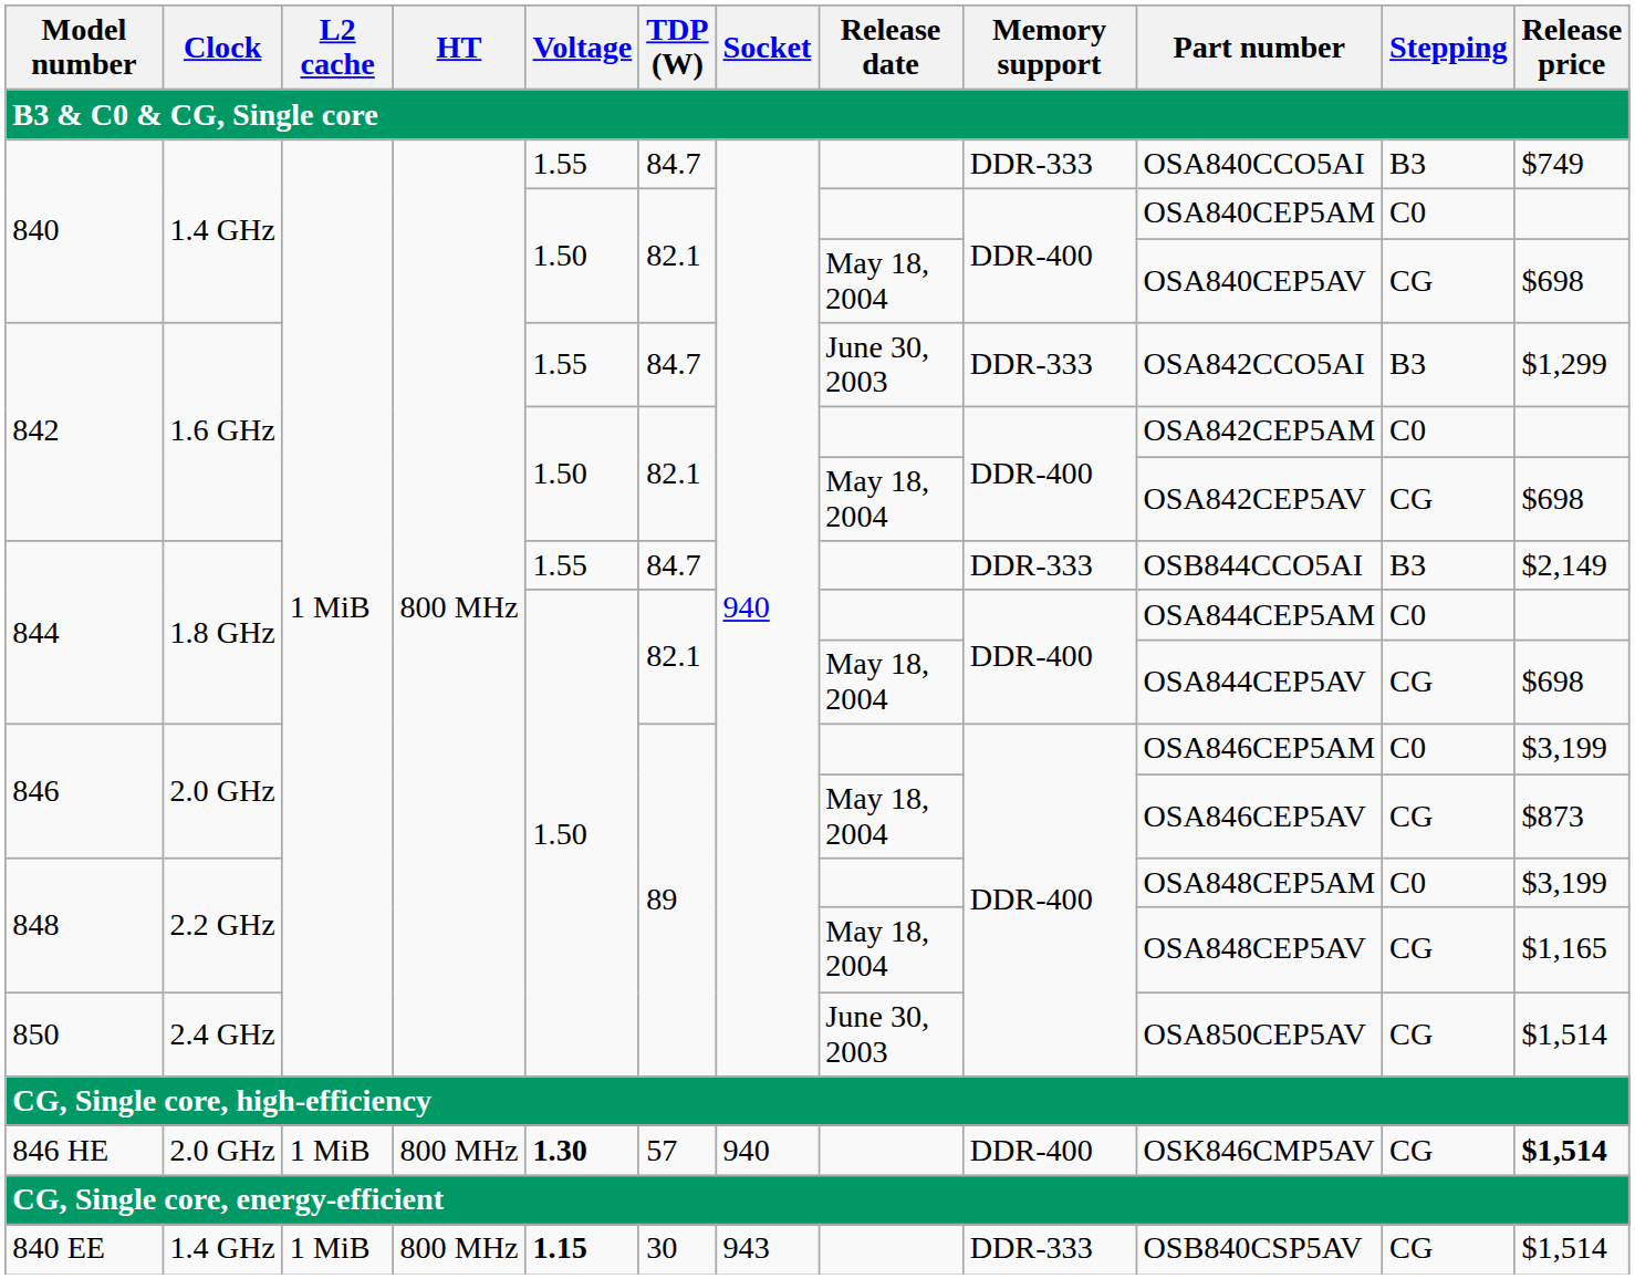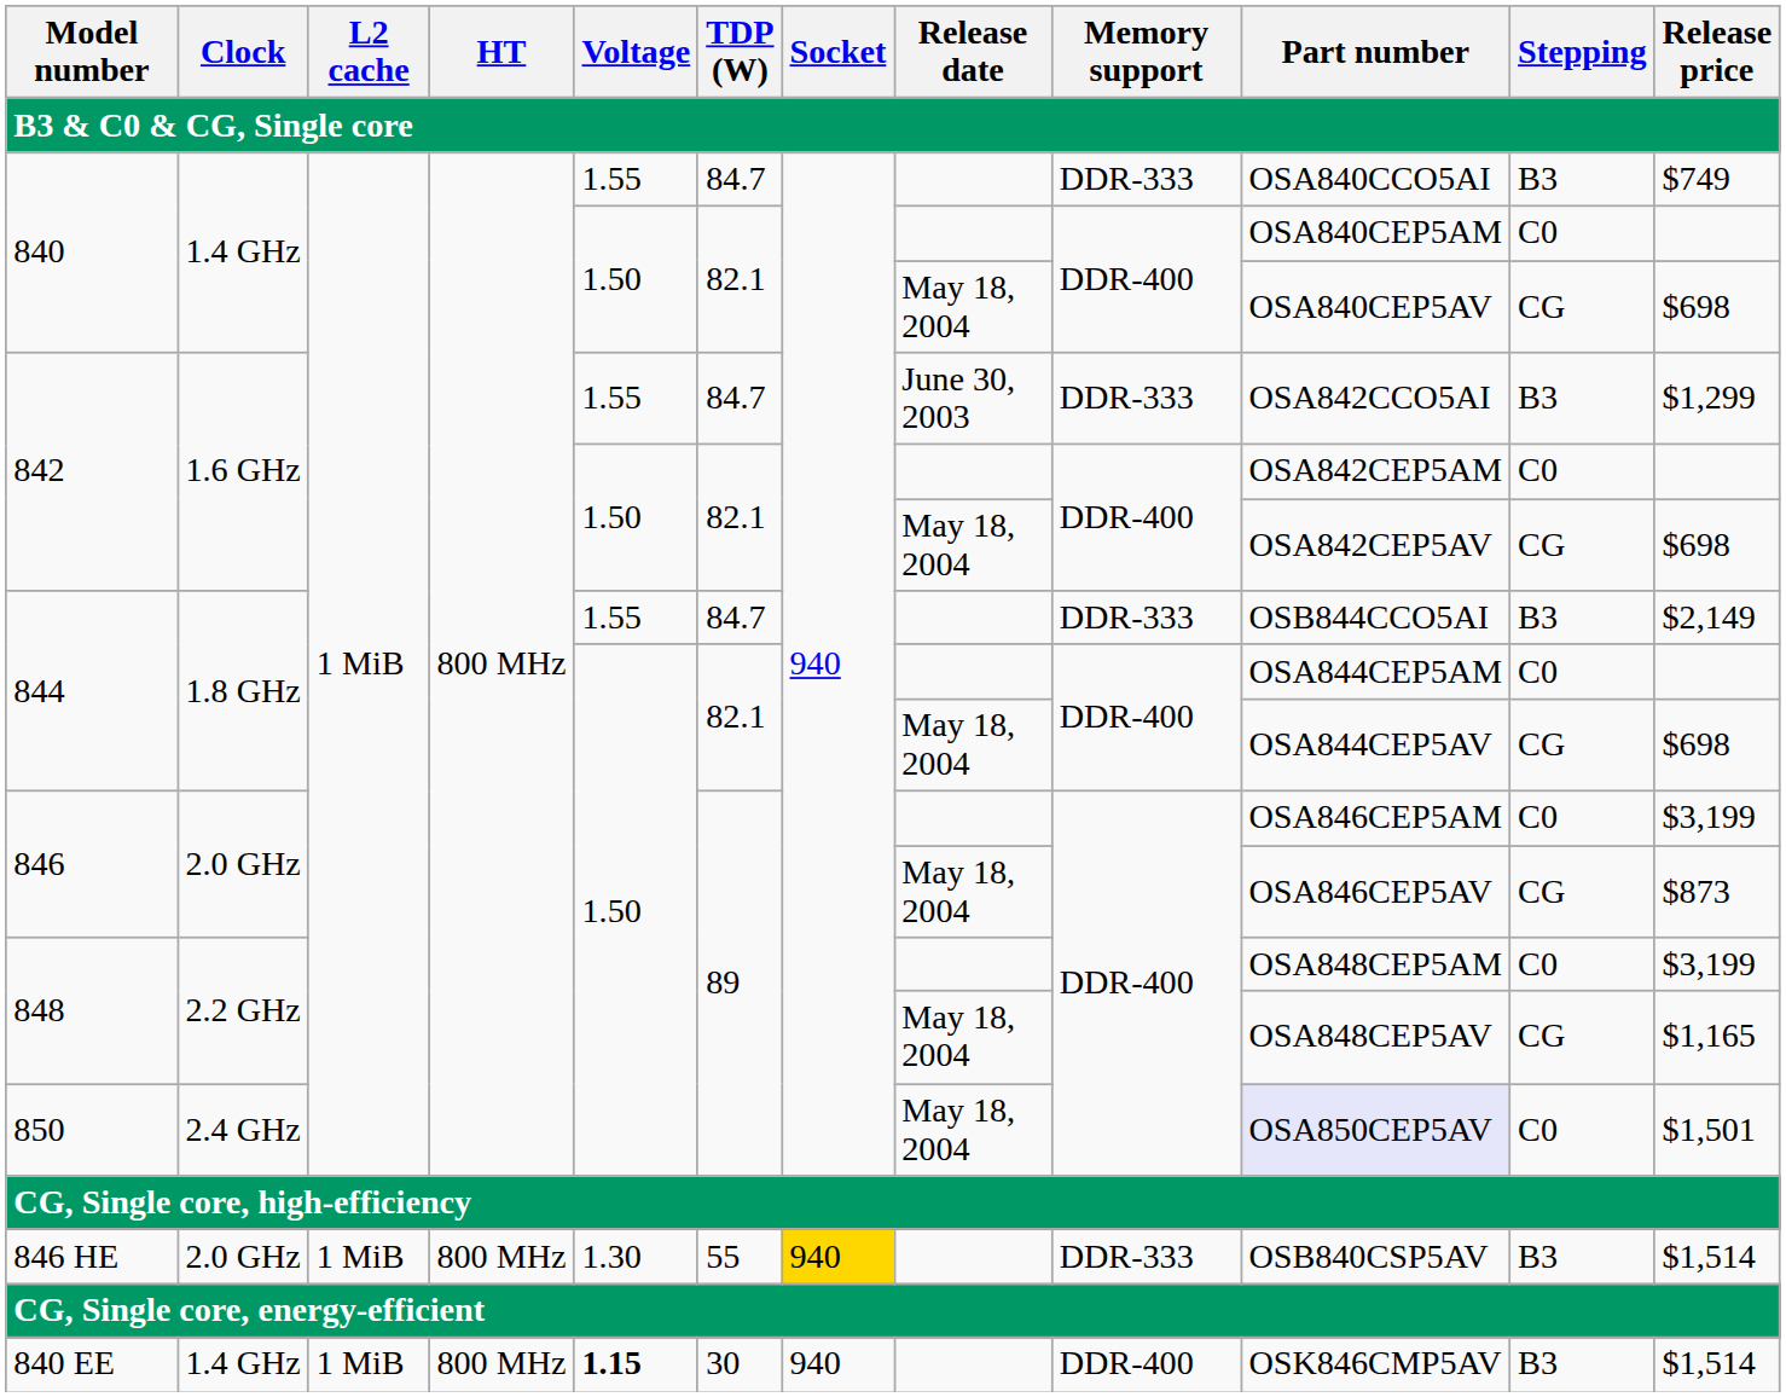 <table class="wikitable sortable" style="width:835px; px;">
 <tr>
 <th>Model number</th>
 <th><a href='#'>Clock</a></th>
 <th><a href='#'>L2 cache</a></th>
 <th><a href='#'>HT</a></th>
 <th><a href='#'>Voltage</a></th>
 <th><a href='#'>TDP</a><br>(W)</th>
 <th><a href='#'>Socket</a></th>
 <th>Release date</th>
 <th>Memory support</th>
 <th>Part number</th>
 <th><a href='#'>Stepping</a></th>
 <th>Release<br>price</th>
 </tr>
 <tr>
 <td colspan="13"  style="background:#096; color:white; text-align:left;"><strong>B3 & C0 & CG, Single core</strong></td>
 </tr>
 <tr>
 <td rowspan="3">840</td>
 <td rowspan="3">1.4 GHz</td>
 <td rowspan="14">1 MiB</td>
 <td rowspan="14">800 MHz</td>
 <td>1.55</td>
 <td>84.7</td>
 <td rowspan="14"><a href='#'>940</a></td>
 <td></td>
 <td>DDR-333</td>
 <td>OSA840CCO5AI</td>
 <td>B3</td>
 <td>$749</td>
 </tr>
 <tr>
 <td rowspan="2">1.50</td>
 <td rowspan="2">82.1</td>
 <td></td>
 <td rowspan="2">DDR-400</td>
 <td>OSA840CEP5AM</td>
 <td>C0</td>
 <td></td>
 </tr>
 <tr>
 <td>May 18, 2004</td>
 <td>OSA840CEP5AV</td>
 <td>CG</td>
 <td>$698</td>
 </tr>
 <tr>
 <td rowspan="3">842</td>
 <td rowspan="3">1.6 GHz</td>
 <td>1.55</td>
 <td>84.7</td>
 <td>June 30, 2003</td>
 <td>DDR-333</td>
 <td>OSA842CCO5AI</td>
 <td>B3</td>
 <td>$1,299</td>
 </tr>
 <tr>
 <td rowspan="2">1.50</td>
 <td rowspan="2">82.1</td>
 <td></td>
 <td rowspan="2">DDR-400</td>
 <td>OSA842CEP5AM</td>
 <td>C0</td>
 <td></td>
 </tr>
 <tr>
 <td>May 18, 2004</td>
 <td>OSA842CEP5AV</td>
 <td>CG</td>
 <td>$698</td>
 </tr>
 <tr>
 <td rowspan="3">844</td>
 <td rowspan="3">1.8 GHz</td>
 <td>1.55</td>
 <td>84.7</td>
 <td></td>
 <td>DDR-333</td>
 <td>OSB844CCO5AI</td>
 <td>B3</td>
 <td>$2,149</td>
 </tr>
 <tr>
 <td rowspan="7">1.50</td>
 <td rowspan="2">82.1</td>
 <td></td>
 <td rowspan="2">DDR-400</td>
 <td>OSA844CEP5AM</td>
 <td>C0</td>
 <td></td>
 </tr>
 <tr>
 <td>May 18, 2004</td>
 <td>OSA844CEP5AV</td>
 <td>CG</td>
 <td>$698</td>
 </tr>
 <tr>
 <td rowspan="2">846</td>
 <td rowspan="2">2.0 GHz</td>
 <td rowspan="5">89</td>
 <td></td>
 <td rowspan="5">DDR-400</td>
 <td>OSA846CEP5AM</td>
 <td>C0</td>
 <td>$3,199</td>
 </tr>
 <tr>
 <td>May 18, 2004</td>
 <td>OSA846CEP5AV</td>
 <td>CG</td>
 <td>$873</td>
 </tr>
 <tr>
 <td rowspan="2">848</td>
 <td rowspan="2">2.2 GHz</td>
 <td></td>
 <td>OSA848CEP5AM</td>
 <td>C0</td>
 <td>$3,199</td>
 </tr>
 <tr>
 <td>May 18, 2004</td>
 <td>OSA848CEP5AV</td>
 <td>CG</td>
 <td>$1,165</td>
 </tr>
 <tr>
 <td>850</td>
 <td>2.4 GHz</td>
-<td>June 30, 2003</td>
-<td>OSA850CEP5AV</td>
-<td>CG</td>
-<td>$1,514</td>
+<td>May 18, 2004</td>
+<td style="background: lavender;">OSA850CEP5AV</td>
+<td>C0</td>
+<td>$1,501</td>
 </tr>
 <tr>
 <td colspan="13"  style="background:#096; color:white; text-align:left;"><strong>CG, Single core, high-efficiency</strong></td>
 </tr>
 <tr>
 <td>846 HE</td>
 <td>2.0 GHz</td>
 <td>1 MiB</td>
 <td>800 MHz</td>
-<td><strong>1.30</strong></td>
-<td>57</td>
-<td>940</td>
+<td>1.30</td>
+<td>55</td>
+<td style="background: gold;">940</td>
 <td></td>
-<td>DDR-400</td>
-<td>OSK846CMP5AV</td>
-<td>CG</td>
-<td><strong>$1,514</strong></td>
+<td>DDR-333</td>
+<td>OSB840CSP5AV</td>
+<td>B3</td>
+<td>$1,514</td>
 </tr>
 <tr>
 <td colspan="13"  style="background:#096; color:white; text-align:left;"><strong>CG, Single core, energy-efficient</strong></td>
 </tr>
 <tr>
 <td>840 EE</td>
 <td>1.4 GHz</td>
 <td>1 MiB</td>
 <td>800 MHz</td>
 <td><strong>1.15</strong></td>
 <td>30</td>
-<td>943</td>
+<td>940</td>
 <td></td>
-<td>DDR-333</td>
-<td>OSB840CSP5AV</td>
-<td>CG</td>
+<td>DDR-400</td>
+<td>OSK846CMP5AV</td>
+<td>B3</td>
 <td>$1,514</td>
 </tr>
 </table>
